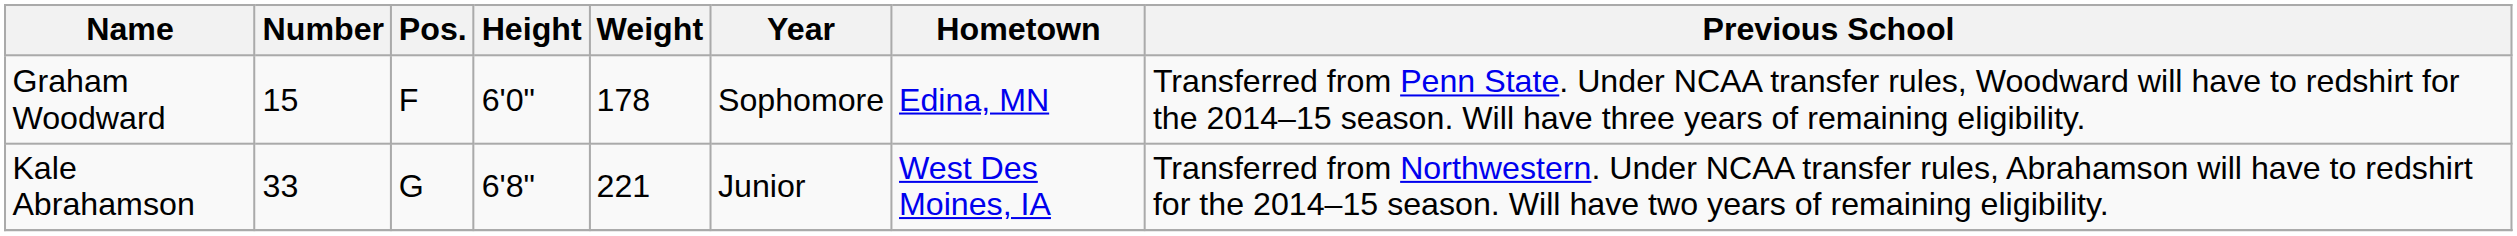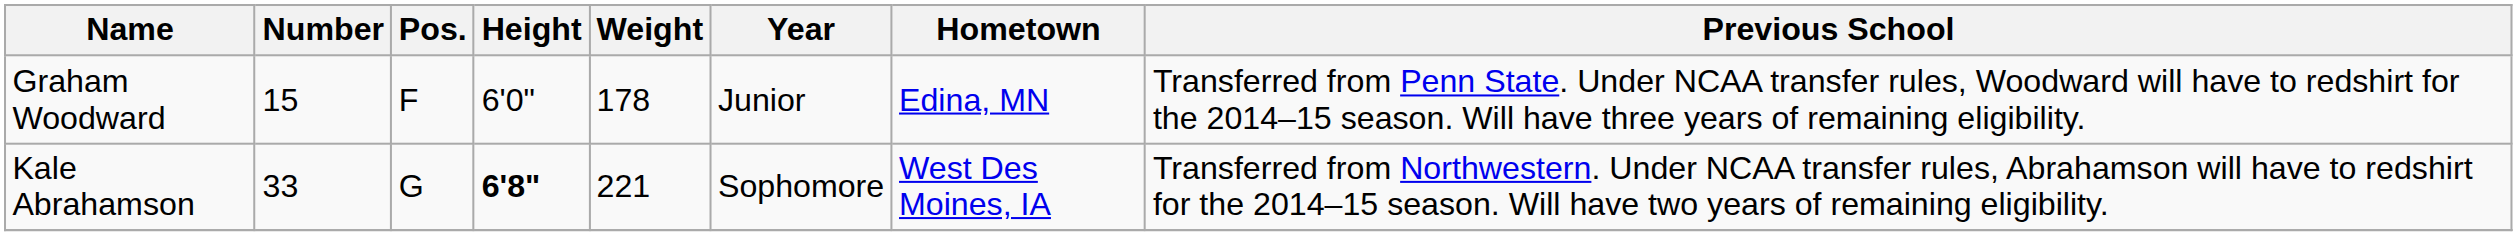 <table class="wikitable sortable" border="1">
 <tr>
 <th>Name</th>
 <th>Number</th>
 <th>Pos.</th>
 <th>Height</th>
 <th>Weight</th>
 <th>Year</th>
 <th>Hometown</th>
 <th class="unsortable">Previous School</th>
 </tr>
 <tr>
 <td sortname>Graham Woodward</td>
 <td>15</td>
 <td>F</td>
 <td>6'0"</td>
 <td>178</td>
-<td>Sophomore</td>
+<td>Junior</td>
 <td><a href='#'>Edina, MN</a></td>
 <td>Transferred from <a href='#'>Penn State</a>. Under NCAA transfer rules, Woodward will have to redshirt for the 2014–15 season. Will have three years of remaining eligibility.</td>
 </tr>
 <tr>
 <td sortname>Kale Abrahamson</td>
 <td>33</td>
 <td>G</td>
-<td>6'8"</td>
+<td><strong>6'8"</strong></td>
 <td>221</td>
-<td>Junior</td>
+<td>Sophomore</td>
 <td><a href='#'>West Des Moines, IA</a></td>
 <td>Transferred from <a href='#'>Northwestern</a>. Under NCAA transfer rules, Abrahamson will have to redshirt for the 2014–15 season. Will have two years of remaining eligibility.</td>
 </tr>
 <tr>
 </tr>
 </table>
